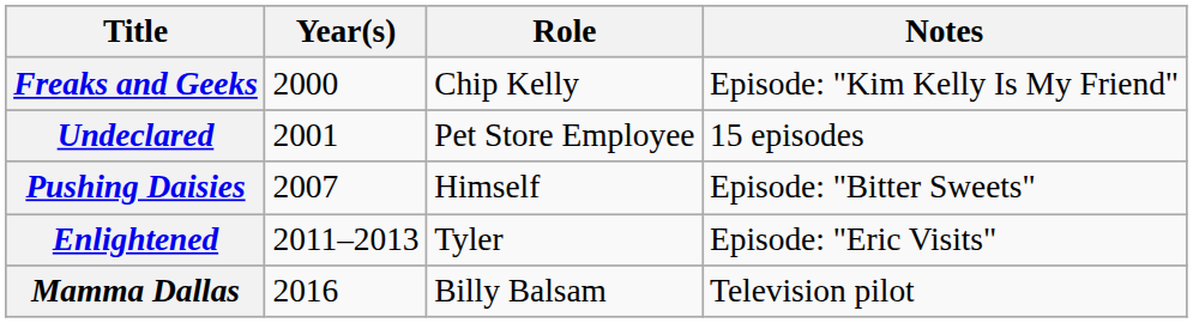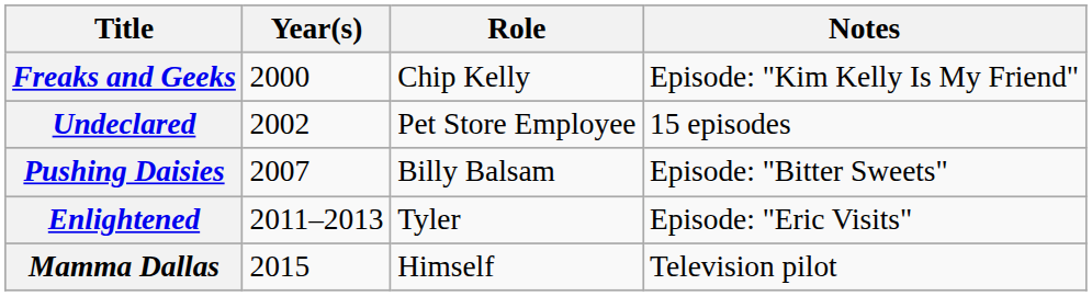 <table class="wikitable plainrowheaders">
 <tr>
 <th>Title</th>
 <th>Year(s)</th>
 <th>Role</th>
 <th>Notes</th>
 </tr>
 <tr>
 <th scope="row"><em><a href='#'>Freaks and Geeks</a></em></th>
 <td>2000</td>
 <td>Chip Kelly</td>
 <td>Episode: "Kim Kelly Is My Friend"</td>
 </tr>
 <tr>
 <th scope="row"><em><a href='#'>Undeclared</a></em></th>
-<td>2001</td>
+<td>2002</td>
 <td>Pet Store Employee</td>
 <td>15 episodes</td>
 </tr>
 <tr>
 <th scope="row"><em><a href='#'>Pushing Daisies</a></em></th>
 <td>2007</td>
-<td>Himself</td>
+<td>Billy Balsam</td>
 <td>Episode: "Bitter Sweets"</td>
 </tr>
 <tr>
 <th scope="row"><em><a href='#'>Enlightened</a></em></th>
 <td>2011–2013</td>
 <td>Tyler</td>
 <td>Episode: "Eric Visits"</td>
 </tr>
 <tr>
 <th scope="row"><em>Mamma Dallas</em></th>
-<td>2016</td>
-<td>Billy Balsam</td>
+<td>2015</td>
+<td>Himself</td>
 <td>Television pilot</td>
 </tr>
 </table>
